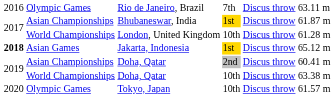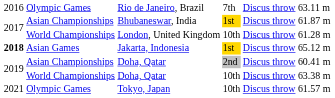 <table>
 <tr>
 <td>2016</td>
 <td><a href='#'>Olympic Games</a></td>
 <td><a href='#'>Rio de Janeiro</a>, Brazil</td>
 <td>7th</td>
 <td><a href='#'>Discus throw</a></td>
 <td>63.11 m</td>
 </tr>
 <tr>
 <td rowspan=2>2017</td>
 <td><a href='#'>Asian Championships</a></td>
 <td><a href='#'>Bhubaneswar</a>, India</td>
 <td bgcolor=gold>1st</td>
 <td><a href='#'>Discus throw</a></td>
 <td>61.87 m</td>
 </tr>
 <tr>
 <td><a href='#'>World Championships</a></td>
 <td><a href='#'>London</a>, United Kingdom</td>
 <td>10th</td>
 <td><a href='#'>Discus throw</a></td>
 <td>61.28 m</td>
 </tr>
 <tr>
 <td><strong>2018</strong></td>
 <td><a href='#'>Asian Games</a></td>
 <td><a href='#'>Jakarta, Indonesia</a></td>
 <td bgcolor=gold>1st</td>
 <td><a href='#'>Discus throw</a></td>
 <td>65.12 m</td>
 </tr>
 <tr>
 <td rowspan=2>2019</td>
 <td><a href='#'>Asian Championships</a></td>
 <td><a href='#'>Doha, Qatar</a></td>
 <td bgcolor=silver>2nd</td>
 <td><a href='#'>Discus throw</a></td>
 <td>60.41 m</td>
 </tr>
 <tr>
 <td><a href='#'>World Championships</a></td>
 <td><a href='#'>Doha, Qatar</a></td>
 <td>10th</td>
 <td><a href='#'>Discus throw</a></td>
 <td>63.38 m</td>
 </tr>
 <tr>
-<td>2020</td>
+<td>2021</td>
 <td><a href='#'>Olympic Games</a></td>
 <td><a href='#'>Tokyo, Japan</a></td>
 <td>10th</td>
 <td><a href='#'>Discus throw</a></td>
 <td>61.57 m</td>
 </tr>
 </table>
